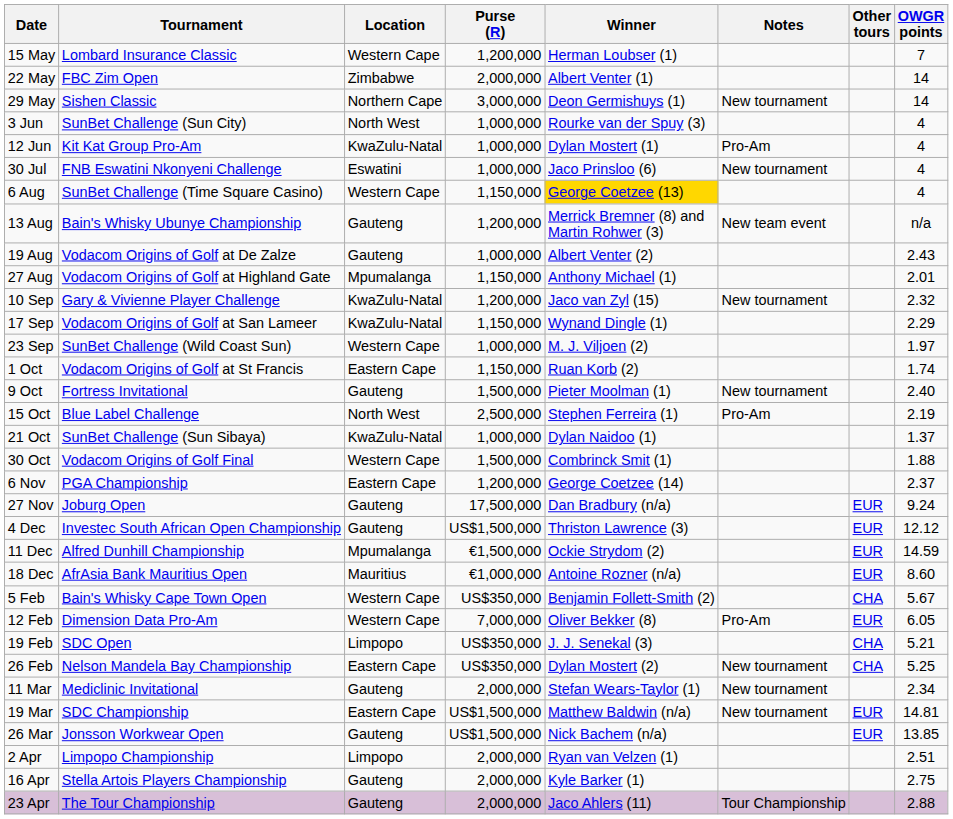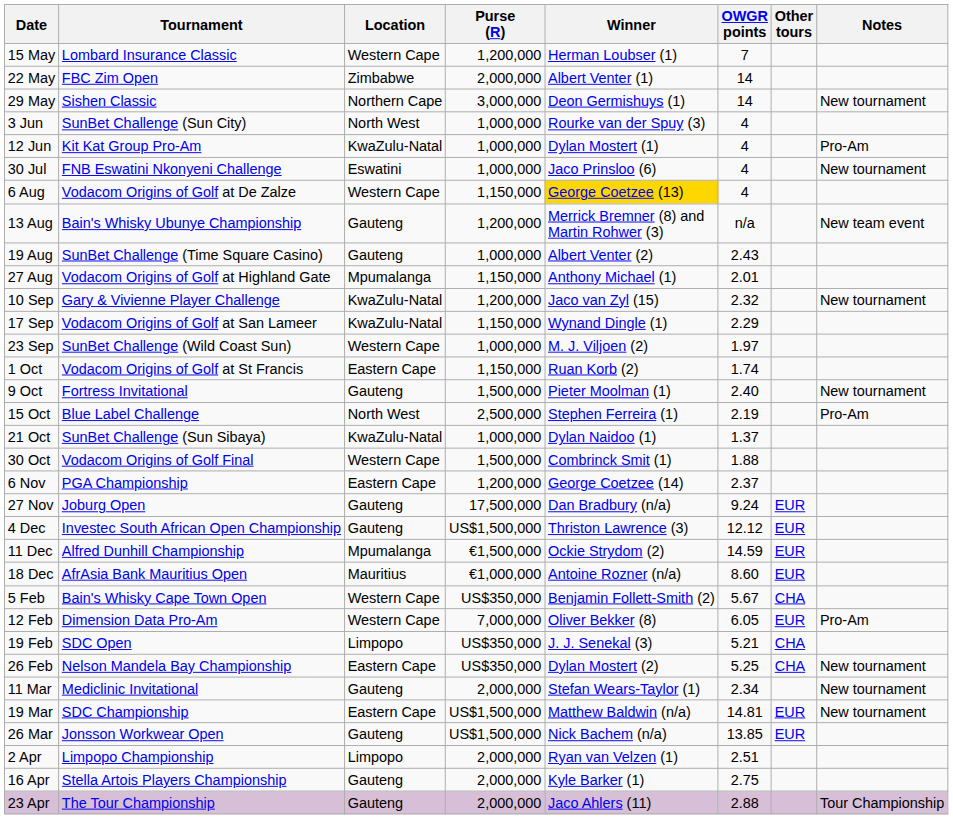 <table class="wikitable" style="font-size:95%">
 <tr>
 <th>Date</th>
 <th>Tournament</th>
 <th>Location</th>
 <th>Purse<br>(<a href='#'>R</a>)</th>
 <th>Winner</th>
+<th><a href='#'>OWGR</a><br>points</th>
+<th>Other<br>tours</th>
 <th>Notes</th>
-<th>Other<br>tours</th>
-<th><a href='#'>OWGR</a><br>points</th>
 </tr>
 <tr>
 <td>15 May</td>
 <td><a href='#'>Lombard Insurance Classic</a></td>
 <td>Western Cape</td>
 <td align=right>1,200,000</td>
 <td> <a href='#'>Herman Loubser</a> (1)</td>
+<td align=center>7</td>
 <td></td>
 <td></td>
-<td align=center>7</td>
 </tr>
 <tr>
 <td>22 May</td>
 <td><a href='#'>FBC Zim Open</a></td>
 <td>Zimbabwe</td>
 <td align=right>2,000,000</td>
 <td> <a href='#'>Albert Venter</a> (1)</td>
+<td align=center>14</td>
 <td></td>
 <td></td>
-<td align=center>14</td>
 </tr>
 <tr>
 <td>29 May</td>
 <td><a href='#'>Sishen Classic</a></td>
 <td>Northern Cape</td>
 <td align=right>3,000,000</td>
 <td> <a href='#'>Deon Germishuys</a> (1)</td>
+<td align=center>14</td>
+<td></td>
 <td>New tournament</td>
-<td></td>
-<td align=center>14</td>
 </tr>
 <tr>
 <td>3 Jun</td>
 <td><a href='#'>SunBet Challenge</a> (Sun City)</td>
 <td>North West</td>
 <td align=right>1,000,000</td>
 <td> <a href='#'>Rourke van der Spuy</a> (3)</td>
+<td align=center>4</td>
 <td></td>
 <td></td>
-<td align=center>4</td>
 </tr>
 <tr>
 <td>12 Jun</td>
 <td><a href='#'>Kit Kat Group Pro-Am</a></td>
 <td>KwaZulu-Natal</td>
 <td align=right>1,000,000</td>
 <td> <a href='#'>Dylan Mostert</a> (1)</td>
+<td align=center>4</td>
+<td></td>
 <td>Pro-Am</td>
-<td></td>
-<td align=center>4</td>
 </tr>
 <tr>
 <td>30 Jul</td>
 <td><a href='#'>FNB Eswatini Nkonyeni Challenge</a></td>
 <td>Eswatini</td>
 <td align=right>1,000,000</td>
 <td> <a href='#'>Jaco Prinsloo</a> (6)</td>
+<td align=center>4</td>
+<td></td>
 <td>New tournament</td>
-<td></td>
-<td align=center>4</td>
 </tr>
 <tr>
 <td>6 Aug</td>
-<td><a href='#'>SunBet Challenge</a> (Time Square Casino)</td>
+<td><a href='#'>Vodacom Origins of Golf</a> at De Zalze</td>
 <td>Western Cape</td>
 <td align=right>1,150,000</td>
 <td style="background: gold;"> <a href='#'>George Coetzee</a> (13)</td>
+<td align=center>4</td>
 <td></td>
 <td></td>
-<td align=center>4</td>
 </tr>
 <tr>
 <td>13 Aug</td>
 <td><a href='#'>Bain's Whisky Ubunye Championship</a></td>
 <td>Gauteng</td>
 <td align=right>1,200,000</td>
 <td> <a href='#'>Merrick Bremner</a> (8) and<br> <a href='#'>Martin Rohwer</a> (3)</td>
+<td align=center>n/a</td>
+<td></td>
 <td>New team event</td>
-<td></td>
-<td align=center>n/a</td>
 </tr>
 <tr>
 <td>19 Aug</td>
-<td><a href='#'>Vodacom Origins of Golf</a> at De Zalze</td>
+<td><a href='#'>SunBet Challenge</a> (Time Square Casino)</td>
 <td>Gauteng</td>
 <td align=right>1,000,000</td>
 <td> <a href='#'>Albert Venter</a> (2)</td>
+<td align=center>2.43</td>
 <td></td>
 <td></td>
-<td align=center>2.43</td>
 </tr>
 <tr>
 <td>27 Aug</td>
 <td><a href='#'>Vodacom Origins of Golf</a> at Highland Gate</td>
 <td>Mpumalanga</td>
 <td align=right>1,150,000</td>
 <td> <a href='#'>Anthony Michael</a> (1)</td>
+<td align=center>2.01</td>
 <td></td>
 <td></td>
-<td align=center>2.01</td>
 </tr>
 <tr>
 <td>10 Sep</td>
 <td><a href='#'>Gary & Vivienne Player Challenge</a></td>
 <td>KwaZulu-Natal</td>
 <td align=right>1,200,000</td>
 <td> <a href='#'>Jaco van Zyl</a> (15)</td>
+<td align=center>2.32</td>
+<td></td>
 <td>New tournament</td>
-<td></td>
-<td align=center>2.32</td>
 </tr>
 <tr>
 <td>17 Sep</td>
 <td><a href='#'>Vodacom Origins of Golf</a> at San Lameer</td>
 <td>KwaZulu-Natal</td>
 <td align=right>1,150,000</td>
 <td> <a href='#'>Wynand Dingle</a> (1)</td>
+<td align=center>2.29</td>
 <td></td>
 <td></td>
-<td align=center>2.29</td>
 </tr>
 <tr>
 <td>23 Sep</td>
 <td><a href='#'>SunBet Challenge</a> (Wild Coast Sun)</td>
 <td>Western Cape</td>
 <td align=right>1,000,000</td>
 <td> <a href='#'>M. J. Viljoen</a> (2)</td>
+<td align=center>1.97</td>
 <td></td>
 <td></td>
-<td align=center>1.97</td>
 </tr>
 <tr>
 <td>1 Oct</td>
 <td><a href='#'>Vodacom Origins of Golf</a> at St Francis</td>
 <td>Eastern Cape</td>
 <td align=right>1,150,000</td>
 <td> <a href='#'>Ruan Korb</a> (2)</td>
+<td align=center>1.74</td>
 <td></td>
 <td></td>
-<td align=center>1.74</td>
 </tr>
 <tr>
 <td>9 Oct</td>
 <td><a href='#'>Fortress Invitational</a></td>
 <td>Gauteng</td>
 <td align=right>1,500,000</td>
 <td> <a href='#'>Pieter Moolman</a> (1)</td>
+<td align=center>2.40</td>
+<td></td>
 <td>New tournament</td>
-<td></td>
-<td align=center>2.40</td>
 </tr>
 <tr>
 <td>15 Oct</td>
 <td><a href='#'>Blue Label Challenge</a></td>
 <td>North West</td>
 <td align=right>2,500,000</td>
 <td> <a href='#'>Stephen Ferreira</a> (1)</td>
+<td align=center>2.19</td>
+<td></td>
 <td>Pro-Am</td>
-<td></td>
-<td align=center>2.19</td>
 </tr>
 <tr>
 <td>21 Oct</td>
 <td><a href='#'>SunBet Challenge</a> (Sun Sibaya)</td>
 <td>KwaZulu-Natal</td>
 <td align=right>1,000,000</td>
 <td> <a href='#'>Dylan Naidoo</a> (1)</td>
+<td align=center>1.37</td>
 <td></td>
 <td></td>
-<td align=center>1.37</td>
 </tr>
 <tr>
 <td>30 Oct</td>
 <td><a href='#'>Vodacom Origins of Golf Final</a></td>
 <td>Western Cape</td>
 <td align=right>1,500,000</td>
 <td> <a href='#'>Combrinck Smit</a> (1)</td>
+<td align=center>1.88</td>
 <td></td>
 <td></td>
-<td align=center>1.88</td>
 </tr>
 <tr>
 <td>6 Nov</td>
 <td><a href='#'>PGA Championship</a></td>
 <td>Eastern Cape</td>
 <td align=right>1,200,000</td>
 <td> <a href='#'>George Coetzee</a> (14)</td>
+<td align=center>2.37</td>
 <td></td>
 <td></td>
-<td align=center>2.37</td>
 </tr>
 <tr>
 <td>27 Nov</td>
 <td><a href='#'>Joburg Open</a></td>
 <td>Gauteng</td>
 <td align=right>17,500,000</td>
 <td> <a href='#'>Dan Bradbury</a> (n/a)</td>
+<td align=center>9.24</td>
+<td><a href='#'>EUR</a></td>
 <td></td>
-<td><a href='#'>EUR</a></td>
-<td align=center>9.24</td>
 </tr>
 <tr>
 <td>4 Dec</td>
 <td><a href='#'>Investec South African Open Championship</a></td>
 <td>Gauteng</td>
 <td align=right>US$1,500,000</td>
 <td> <a href='#'>Thriston Lawrence</a> (3)</td>
+<td align=center>12.12</td>
+<td><a href='#'>EUR</a></td>
 <td></td>
-<td><a href='#'>EUR</a></td>
-<td align=center>12.12</td>
 </tr>
 <tr>
 <td>11 Dec</td>
 <td><a href='#'>Alfred Dunhill Championship</a></td>
 <td>Mpumalanga</td>
 <td align=right>€1,500,000</td>
 <td> <a href='#'>Ockie Strydom</a> (2)</td>
+<td align=center>14.59</td>
+<td><a href='#'>EUR</a></td>
 <td></td>
-<td><a href='#'>EUR</a></td>
-<td align=center>14.59</td>
 </tr>
 <tr>
 <td>18 Dec</td>
 <td><a href='#'>AfrAsia Bank Mauritius Open</a></td>
 <td>Mauritius</td>
 <td align=right>€1,000,000</td>
 <td> <a href='#'>Antoine Rozner</a> (n/a)</td>
+<td align=center>8.60</td>
+<td><a href='#'>EUR</a></td>
 <td></td>
-<td><a href='#'>EUR</a></td>
-<td align=center>8.60</td>
 </tr>
 <tr>
 <td>5 Feb</td>
 <td><a href='#'>Bain's Whisky Cape Town Open</a></td>
 <td>Western Cape</td>
 <td align=right>US$350,000</td>
 <td> <a href='#'>Benjamin Follett-Smith</a> (2)</td>
+<td align=center>5.67</td>
+<td><a href='#'>CHA</a></td>
 <td></td>
-<td><a href='#'>CHA</a></td>
-<td align=center>5.67</td>
 </tr>
 <tr>
 <td>12 Feb</td>
 <td><a href='#'>Dimension Data Pro-Am</a></td>
 <td>Western Cape</td>
 <td align=right>7,000,000</td>
 <td> <a href='#'>Oliver Bekker</a> (8)</td>
+<td align=center>6.05</td>
+<td><a href='#'>EUR</a></td>
 <td>Pro-Am</td>
-<td><a href='#'>EUR</a></td>
-<td align=center>6.05</td>
 </tr>
 <tr>
 <td>19 Feb</td>
 <td><a href='#'>SDC Open</a></td>
 <td>Limpopo</td>
 <td align=right>US$350,000</td>
 <td> <a href='#'>J. J. Senekal</a> (3)</td>
+<td align=center>5.21</td>
+<td><a href='#'>CHA</a></td>
 <td></td>
-<td><a href='#'>CHA</a></td>
-<td align=center>5.21</td>
 </tr>
 <tr>
 <td>26 Feb</td>
 <td><a href='#'>Nelson Mandela Bay Championship</a></td>
 <td>Eastern Cape</td>
 <td align=right>US$350,000</td>
 <td> <a href='#'>Dylan Mostert</a> (2)</td>
+<td align=center>5.25</td>
+<td><a href='#'>CHA</a></td>
 <td>New tournament</td>
-<td><a href='#'>CHA</a></td>
-<td align=center>5.25</td>
 </tr>
 <tr>
 <td>11 Mar</td>
 <td><a href='#'>Mediclinic Invitational</a></td>
 <td>Gauteng</td>
 <td align=right>2,000,000</td>
 <td> <a href='#'>Stefan Wears-Taylor</a> (1)</td>
+<td align=center>2.34</td>
+<td></td>
 <td>New tournament</td>
-<td></td>
-<td align=center>2.34</td>
 </tr>
 <tr>
 <td>19 Mar</td>
 <td><a href='#'>SDC Championship</a></td>
 <td>Eastern Cape</td>
 <td align=right>US$1,500,000</td>
 <td> <a href='#'>Matthew Baldwin</a> (n/a)</td>
+<td align=center>14.81</td>
+<td><a href='#'>EUR</a></td>
 <td>New tournament</td>
-<td><a href='#'>EUR</a></td>
-<td align=center>14.81</td>
 </tr>
 <tr>
 <td>26 Mar</td>
 <td><a href='#'>Jonsson Workwear Open</a></td>
 <td>Gauteng</td>
 <td align=right>US$1,500,000</td>
 <td> <a href='#'>Nick Bachem</a> (n/a)</td>
+<td align=center>13.85</td>
+<td><a href='#'>EUR</a></td>
 <td></td>
-<td><a href='#'>EUR</a></td>
-<td align=center>13.85</td>
 </tr>
 <tr>
 <td>2 Apr</td>
 <td><a href='#'>Limpopo Championship</a></td>
 <td>Limpopo</td>
 <td align=right>2,000,000</td>
 <td> <a href='#'>Ryan van Velzen</a> (1)</td>
+<td align=center>2.51</td>
 <td></td>
 <td></td>
-<td align=center>2.51</td>
 </tr>
 <tr>
 <td>16 Apr</td>
 <td><a href='#'>Stella Artois Players Championship</a></td>
 <td>Gauteng</td>
 <td align=right>2,000,000</td>
 <td> <a href='#'>Kyle Barker</a> (1)</td>
+<td align=center>2.75</td>
 <td></td>
 <td></td>
-<td align=center>2.75</td>
 </tr>
 <tr style="background:thistle;">
 <td>23 Apr</td>
 <td><a href='#'>The Tour Championship</a></td>
 <td>Gauteng</td>
 <td align=right>2,000,000</td>
 <td> <a href='#'>Jaco Ahlers</a> (11)</td>
+<td align=center>2.88</td>
+<td></td>
 <td>Tour Championship</td>
-<td></td>
-<td align=center>2.88</td>
 </tr>
 </table>
